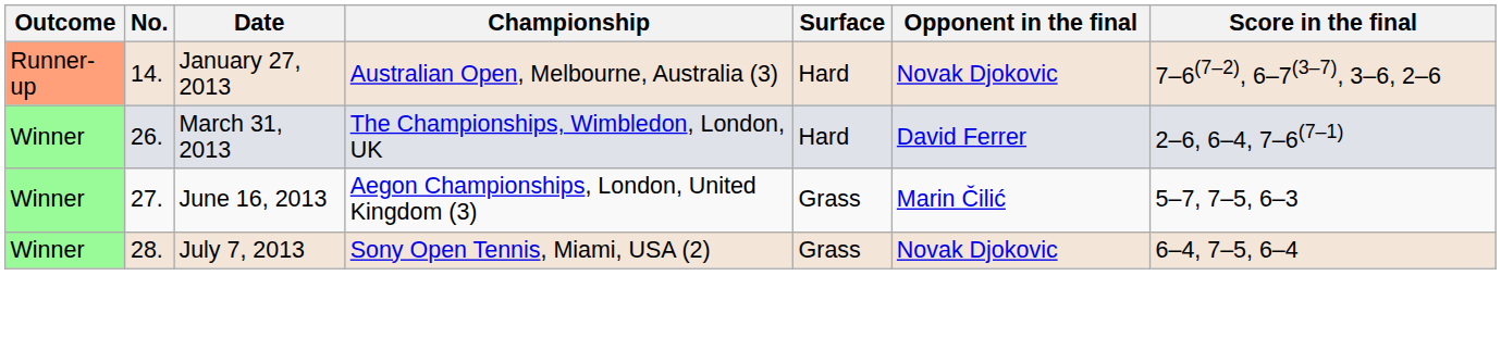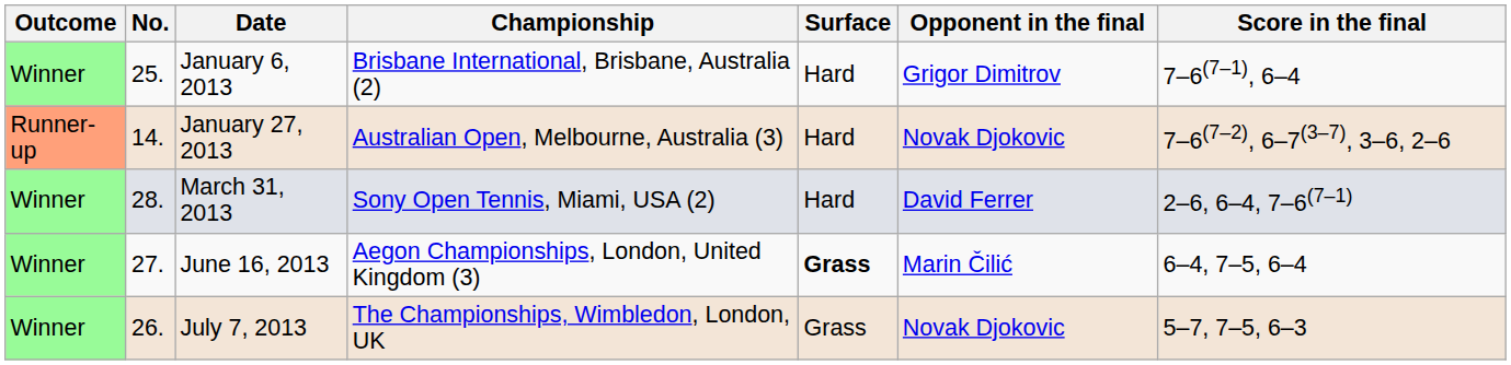 <table class="sortable wikitable">
 <tr>
 <th width=75>Outcome</th>
 <th width=20>No.</th>
 <th width=110>Date</th>
 <th width=300>Championship</th>
 <th width=60>Surface</th>
 <th width=170>Opponent in the final</th>
 <th width=230>Score in the final</th>
+</tr>
+<tr>
+<td bgcolor=98FB98>Winner</td>
+<td>25.</td>
+<td>January 6, 2013</td>
+<td><a href='#'>Brisbane International</a>, Brisbane, Australia (2)</td>
+<td>Hard</td>
+<td> <a href='#'>Grigor Dimitrov</a></td>
+<td>7–6<sup>(7–1)</sup>, 6–4</td>
 </tr>
 <tr bgcolor=#f3e5d7>
 <td bgcolor=FFA07A>Runner-up</td>
 <td>14.</td>
 <td>January 27, 2013</td>
 <td><a href='#'>Australian Open</a>, Melbourne, Australia (3)</td>
 <td>Hard</td>
 <td> <a href='#'>Novak Djokovic</a></td>
 <td>7–6<sup>(7–2)</sup>, 6–7<sup>(3–7)</sup>, 3–6, 2–6</td>
 </tr>
 <tr bgcolor=#dfe2e9>
 <td bgcolor=98FB98>Winner</td>
-<td>26.</td>
+<td>28.</td>
 <td>March 31, 2013</td>
-<td><a href='#'>The Championships, Wimbledon</a>, London, UK</td>
+<td><a href='#'>Sony Open Tennis</a>, Miami, USA (2)</td>
 <td>Hard</td>
 <td> <a href='#'>David Ferrer</a></td>
 <td>2–6, 6–4, 7–6<sup>(7–1)</sup></td>
 </tr>
 <tr>
 <td bgcolor=98FB98>Winner</td>
 <td>27.</td>
 <td>June 16, 2013</td>
 <td><a href='#'>Aegon Championships</a>, London, United Kingdom (3)</td>
-<td>Grass</td>
+<td><strong>Grass</strong></td>
 <td> <a href='#'>Marin Čilić</a></td>
-<td>5–7, 7–5, 6–3</td>
+<td>6–4, 7–5, 6–4</td>
 </tr>
 <tr bgcolor=#f3e5d7>
 <td bgcolor=98FB98>Winner</td>
-<td>28.</td>
+<td>26.</td>
 <td>July 7, 2013</td>
-<td><a href='#'>Sony Open Tennis</a>, Miami, USA (2)</td>
+<td><a href='#'>The Championships, Wimbledon</a>, London, UK</td>
 <td>Grass</td>
 <td> <a href='#'>Novak Djokovic</a></td>
-<td>6–4, 7–5, 6–4</td>
+<td>5–7, 7–5, 6–3</td>
 </tr>
 </table>
